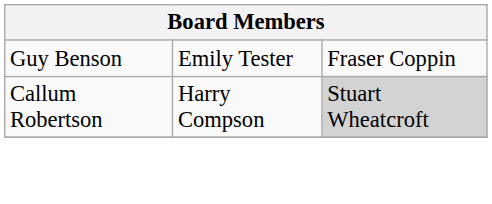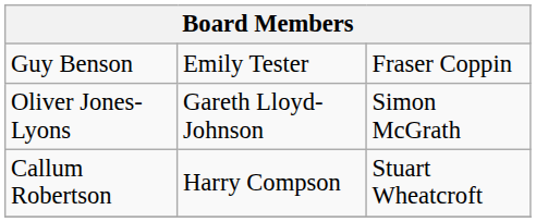 <table class="wikitable" width="55%">
 <tr>
 <th colspan=3>Board Members</th>
 </tr>
 <tr>
 <td>Guy Benson</td>
 <td>Emily Tester</td>
 <td>Fraser Coppin</td>
 </tr>
 <tr>
+<td>Oliver Jones-Lyons</td>
+<td>Gareth Lloyd-Johnson</td>
+<td>Simon McGrath</td>
+</tr>
+<tr>
 <td>Callum Robertson</td>
 <td>Harry Compson</td>
-<td style="background: lightgrey;">Stuart Wheatcroft</td>
+<td>Stuart Wheatcroft</td>
 </tr>
 <tr>
 </tr>
 </table>
